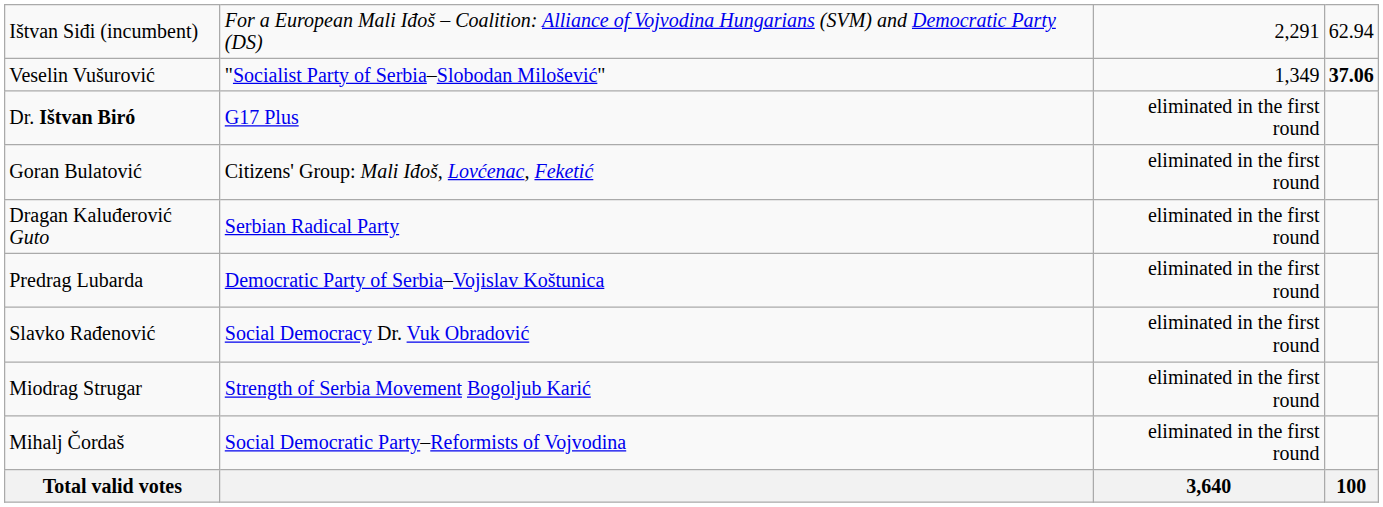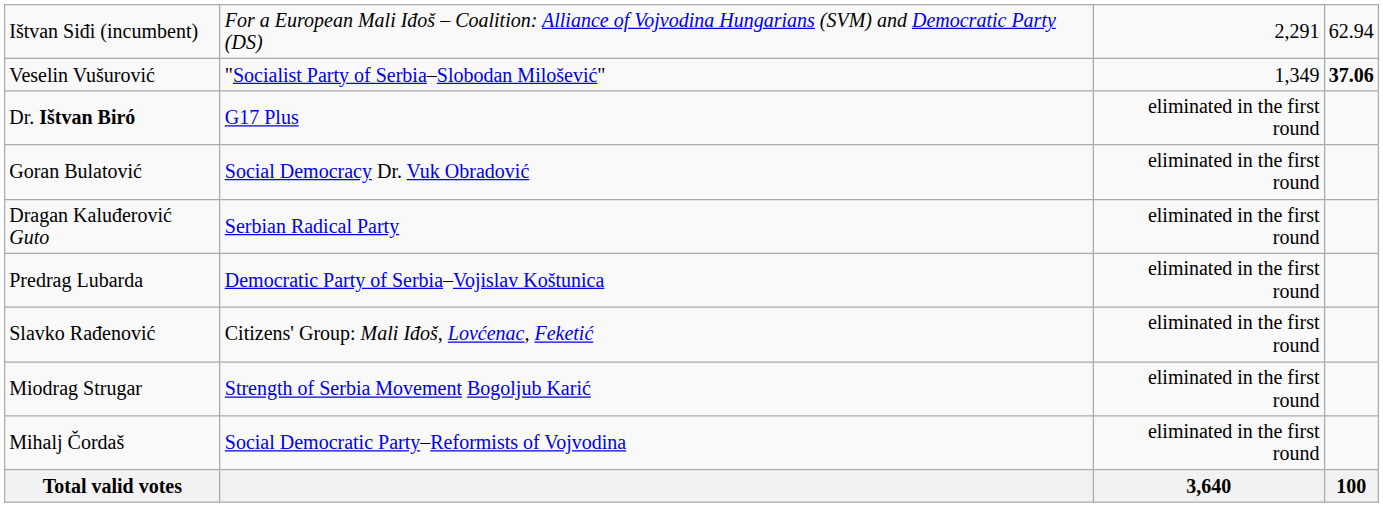 <table style="width:1100px;" class="wikitable">
 <tr>
 <td align="left">Ištvan Siđi (incumbent)</td>
 <td align="left"><em>For a European Mali Iđoš – Coalition: <a href='#'>Alliance of Vojvodina Hungarians</a> (SVM) and <a href='#'>Democratic Party</a> (DS)</em></td>
 <td align="right">2,291</td>
 <td align="right">62.94</td>
 </tr>
 <tr>
 <td align="left">Veselin Vušurović</td>
 <td align="left">"<a href='#'>Socialist Party of Serbia</a>–<a href='#'>Slobodan Milošević</a>"</td>
 <td align="right">1,349</td>
 <td align="right"><strong>37.06</strong></td>
 </tr>
 <tr>
 <td align="left">Dr. <strong>Ištvan Biró</strong></td>
 <td align="left"><a href='#'>G17 Plus</a></td>
 <td align="right">eliminated in the first round</td>
 <td align="right"></td>
 </tr>
 <tr>
 <td align="left">Goran Bulatović</td>
-<td align="left">Citizens' Group: <em>Mali Iđoš, <a href='#'>Lovćenac</a>, <a href='#'>Feketić</a></em></td>
+<td align="left"><a href='#'>Social Democracy</a> Dr. <a href='#'>Vuk Obradović</a></td>
 <td align="right">eliminated in the first round</td>
 <td align="right"></td>
 </tr>
 <tr>
 <td align="left">Dragan Kaluđerović <em>Guto</em></td>
 <td align="left"><a href='#'>Serbian Radical Party</a></td>
 <td align="right">eliminated in the first round</td>
 <td align="right"></td>
 </tr>
 <tr>
 <td align="left">Predrag Lubarda</td>
 <td align="left"><a href='#'>Democratic Party of Serbia</a>–<a href='#'>Vojislav Koštunica</a></td>
 <td align="right">eliminated in the first round</td>
 <td align="right"></td>
 </tr>
 <tr>
 <td align="left">Slavko Rađenović</td>
-<td align="left"><a href='#'>Social Democracy</a> Dr. <a href='#'>Vuk Obradović</a></td>
+<td align="left">Citizens' Group: <em>Mali Iđoš, <a href='#'>Lovćenac</a>, <a href='#'>Feketić</a></em></td>
 <td align="right">eliminated in the first round</td>
 <td align="right"></td>
 </tr>
 <tr>
 <td align="left">Miodrag Strugar</td>
 <td align="left"><a href='#'>Strength of Serbia Movement</a> <a href='#'>Bogoljub Karić</a></td>
 <td align="right">eliminated in the first round</td>
 <td align="right"></td>
 </tr>
 <tr>
 <td align="left">Mihalj Čordaš</td>
 <td align="left"><a href='#'>Social Democratic Party</a>–<a href='#'>Reformists of Vojvodina</a></td>
 <td align="right">eliminated in the first round</td>
 <td align="right"></td>
 </tr>
 <tr>
 <th align="left">Total valid votes</th>
 <th align="left"></th>
 <th align="right">3,640</th>
 <th align="right">100</th>
 </tr>
 </table>
